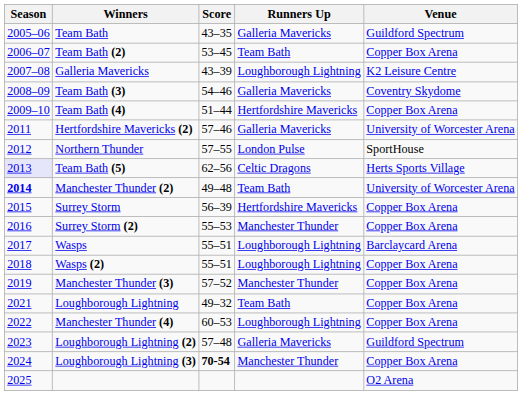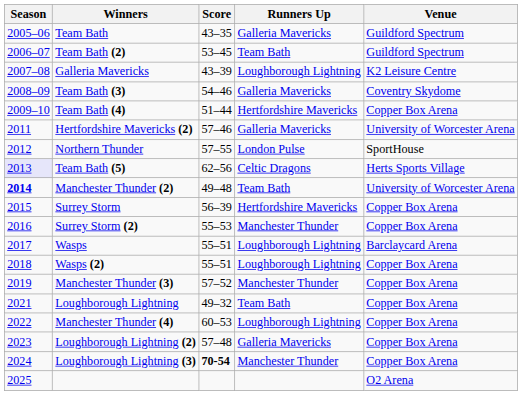 <table class="wikitable collapsible">
 <tr>
 <th>Season</th>
 <th>Winners</th>
 <th>Score</th>
 <th>Runners Up</th>
 <th>Venue</th>
 </tr>
 <tr>
 <td><a href='#'>2005–06</a></td>
 <td><a href='#'>Team Bath</a></td>
 <td>43–35</td>
 <td><a href='#'>Galleria Mavericks</a></td>
 <td><a href='#'>Guildford Spectrum</a></td>
 </tr>
 <tr>
 <td><a href='#'>2006–07</a></td>
 <td><a href='#'>Team Bath</a> <strong>(2)</strong></td>
 <td>53–45</td>
 <td><a href='#'>Team Bath</a></td>
-<td><a href='#'>Copper Box Arena</a></td>
+<td><a href='#'>Guildford Spectrum</a></td>
 </tr>
 <tr>
 <td><a href='#'>2007–08</a></td>
 <td><a href='#'>Galleria Mavericks</a></td>
 <td>43–39</td>
 <td><a href='#'>Loughborough Lightning</a></td>
 <td><a href='#'>K2 Leisure Centre</a></td>
 </tr>
 <tr>
 <td><a href='#'>2008–09</a></td>
 <td><a href='#'>Team Bath</a> <strong>(3)</strong></td>
 <td>54–46</td>
 <td><a href='#'>Galleria Mavericks</a></td>
 <td><a href='#'>Coventry Skydome</a></td>
 </tr>
 <tr>
 <td><a href='#'>2009–10</a></td>
 <td><a href='#'>Team Bath</a> <strong>(4)</strong></td>
 <td>51–44</td>
 <td><a href='#'>Hertfordshire Mavericks</a></td>
 <td><a href='#'>Copper Box Arena</a></td>
 </tr>
 <tr>
 <td><a href='#'>2011</a></td>
 <td><a href='#'>Hertfordshire Mavericks</a> <strong>(2)</strong></td>
 <td>57–46</td>
 <td><a href='#'>Galleria Mavericks</a></td>
 <td><a href='#'>University of Worcester Arena</a></td>
 </tr>
 <tr>
 <td><a href='#'>2012</a></td>
 <td><a href='#'>Northern Thunder</a></td>
 <td>57–55</td>
 <td><a href='#'>London Pulse</a></td>
 <td>SportHouse</td>
 </tr>
 <tr>
 <td style="background: lavender;"><a href='#'>2013</a></td>
 <td><a href='#'>Team Bath</a> <strong>(5)</strong></td>
 <td>62–56</td>
 <td><a href='#'>Celtic Dragons</a></td>
 <td><a href='#'>Herts Sports Village</a></td>
 </tr>
 <tr>
 <td><strong><a href='#'>2014</a></strong></td>
 <td><a href='#'>Manchester Thunder</a> <strong>(2)</strong></td>
 <td>49–48</td>
 <td><a href='#'>Team Bath</a></td>
 <td><a href='#'>University of Worcester Arena</a></td>
 </tr>
 <tr>
 <td><a href='#'>2015</a></td>
 <td><a href='#'>Surrey Storm</a></td>
 <td>56–39</td>
 <td><a href='#'>Hertfordshire Mavericks</a></td>
 <td><a href='#'>Copper Box Arena</a></td>
 </tr>
 <tr>
 <td><a href='#'>2016</a></td>
 <td><a href='#'>Surrey Storm</a> <strong>(2)</strong></td>
 <td>55–53</td>
 <td><a href='#'>Manchester Thunder</a></td>
 <td><a href='#'>Copper Box Arena</a></td>
 </tr>
 <tr>
 <td><a href='#'>2017</a></td>
 <td><a href='#'>Wasps</a></td>
 <td>55–51</td>
 <td><a href='#'>Loughborough Lightning</a></td>
 <td><a href='#'>Barclaycard Arena</a></td>
 </tr>
 <tr>
 <td><a href='#'>2018</a></td>
 <td><a href='#'>Wasps</a> <strong>(2)</strong></td>
 <td>55–51</td>
 <td><a href='#'>Loughborough Lightning</a></td>
 <td><a href='#'>Copper Box Arena</a></td>
 </tr>
 <tr>
 <td><a href='#'>2019</a></td>
 <td><a href='#'>Manchester Thunder</a> <strong>(3)</strong></td>
 <td>57–52</td>
 <td><a href='#'>Manchester Thunder</a></td>
 <td><a href='#'>Copper Box Arena</a></td>
 </tr>
 <tr>
 <td><a href='#'>2021</a></td>
 <td><a href='#'>Loughborough Lightning</a></td>
 <td>49–32</td>
 <td><a href='#'>Team Bath</a></td>
 <td><a href='#'>Copper Box Arena</a></td>
 </tr>
 <tr>
 <td><a href='#'>2022</a></td>
 <td><a href='#'>Manchester Thunder</a> <strong>(4)</strong></td>
 <td>60–53</td>
 <td><a href='#'>Loughborough Lightning</a></td>
 <td><a href='#'>Copper Box Arena</a></td>
 </tr>
 <tr>
 <td><a href='#'>2023</a></td>
 <td><a href='#'>Loughborough Lightning</a> <strong>(2)</strong></td>
 <td>57–48</td>
 <td><a href='#'>Galleria Mavericks</a></td>
-<td><a href='#'>Guildford Spectrum</a></td>
+<td><a href='#'>Copper Box Arena</a></td>
 </tr>
 <tr>
 <td><a href='#'>2024</a></td>
 <td><a href='#'>Loughborough Lightning</a> <strong>(3)</strong></td>
 <td><strong>70-54</strong></td>
 <td><a href='#'>Manchester Thunder</a></td>
 <td><a href='#'>Copper Box Arena</a></td>
 </tr>
 <tr>
 <td><a href='#'>2025</a></td>
 <td></td>
 <td></td>
 <td></td>
 <td><a href='#'>O2 Arena</a></td>
 </tr>
 </table>
